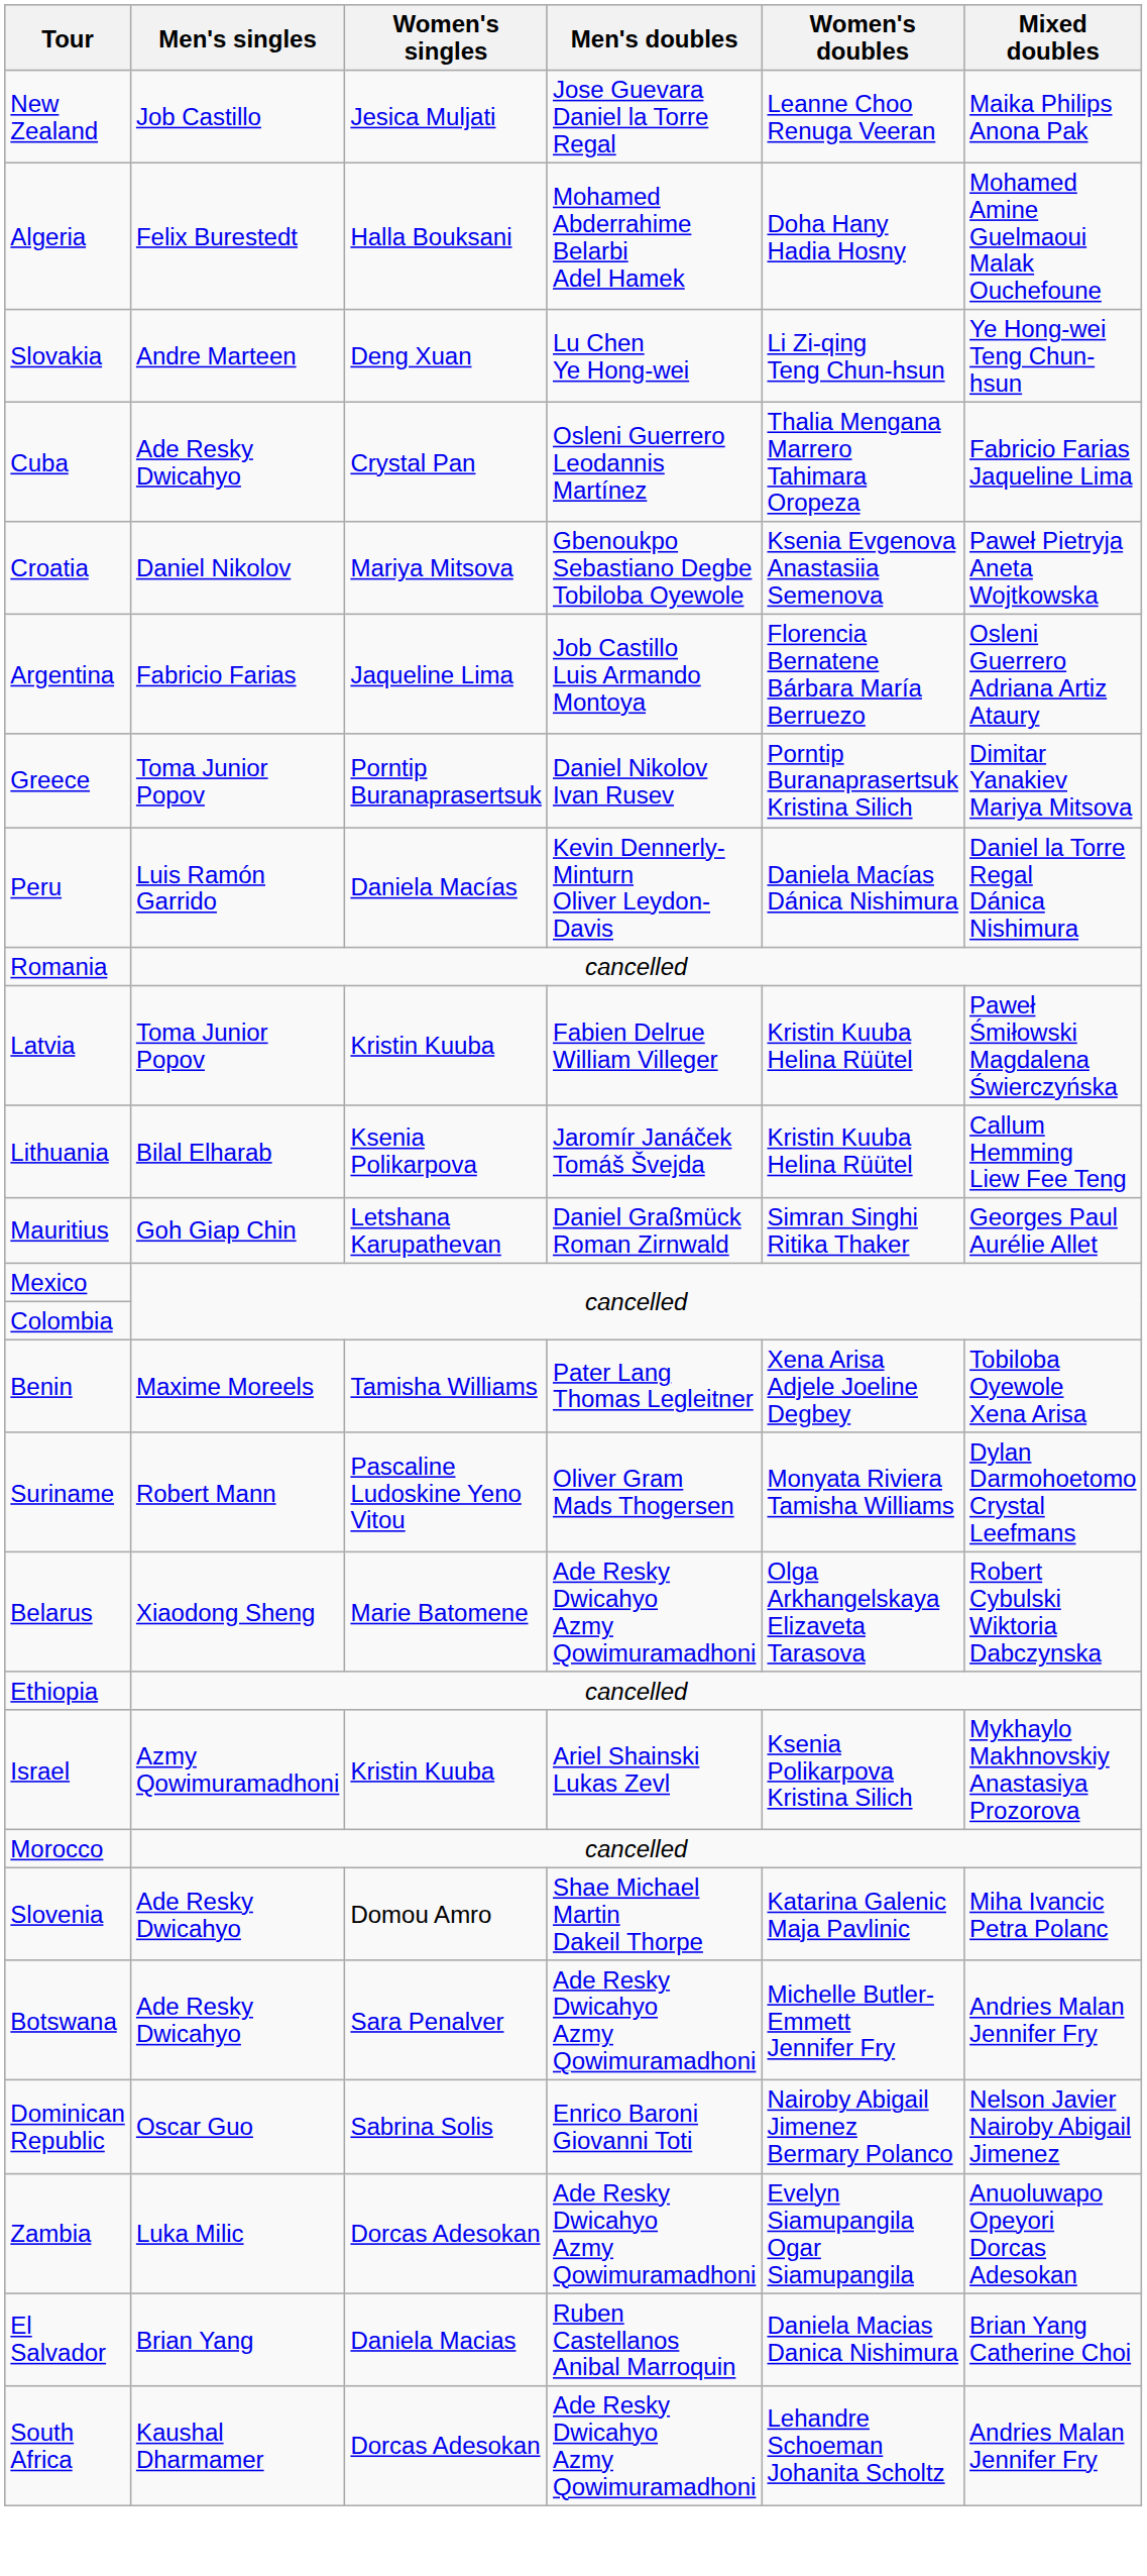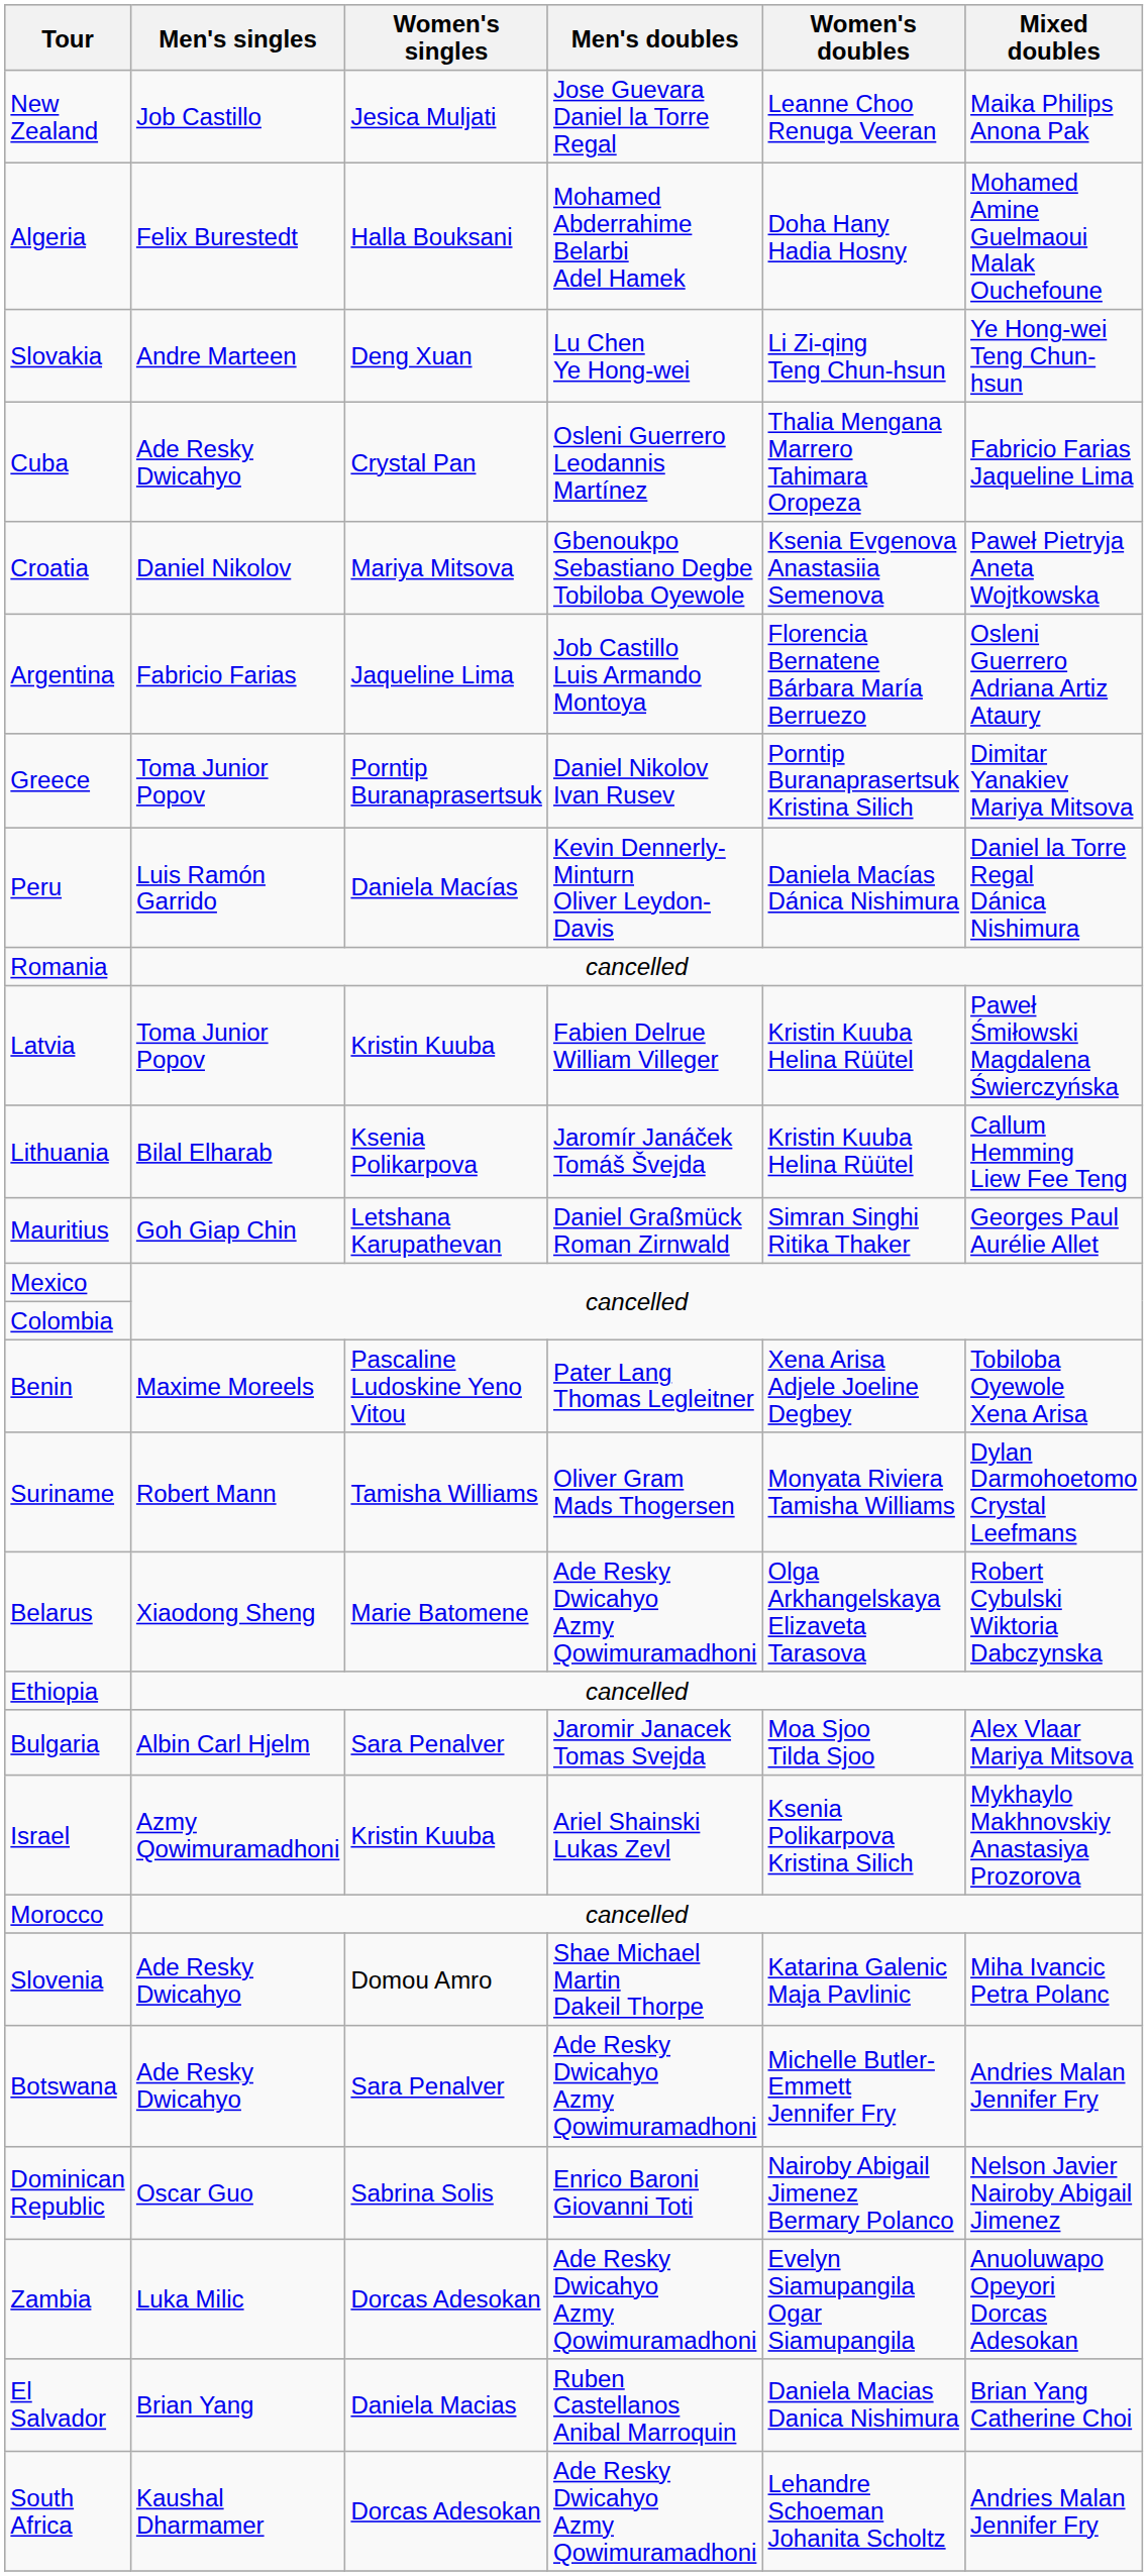 <table class="wikitable" style="font-size:95%">
 <tr>
 <th>Tour</th>
 <th>Men's singles</th>
 <th>Women's singles</th>
 <th>Men's doubles</th>
 <th>Women's doubles</th>
 <th>Mixed doubles</th>
 </tr>
 <tr>
 <td> <a href='#'>New Zealand</a></td>
 <td> <a href='#'>Job Castillo</a></td>
 <td> <a href='#'>Jesica Muljati</a></td>
 <td> <a href='#'>Jose Guevara</a> <br>  <a href='#'>Daniel la Torre Regal</a></td>
 <td> <a href='#'>Leanne Choo</a> <br>  <a href='#'>Renuga Veeran</a></td>
 <td> <a href='#'>Maika Philips</a> <br>  <a href='#'>Anona Pak</a></td>
 </tr>
 <tr>
 <td> <a href='#'>Algeria</a></td>
 <td> <a href='#'>Felix Burestedt</a></td>
 <td> <a href='#'>Halla Bouksani</a></td>
 <td> <a href='#'>Mohamed Abderrahime Belarbi</a> <br>  <a href='#'>Adel Hamek</a></td>
 <td> <a href='#'>Doha Hany</a> <br>  <a href='#'>Hadia Hosny</a></td>
 <td> <a href='#'>Mohamed Amine Guelmaoui</a> <br>  <a href='#'>Malak Ouchefoune</a></td>
 </tr>
 <tr>
 <td> <a href='#'>Slovakia</a></td>
 <td> <a href='#'>Andre Marteen</a></td>
 <td> <a href='#'>Deng Xuan</a></td>
 <td> <a href='#'>Lu Chen</a> <br>  <a href='#'>Ye Hong-wei</a></td>
 <td> <a href='#'>Li Zi-qing</a> <br>  <a href='#'>Teng Chun-hsun</a></td>
 <td> <a href='#'>Ye Hong-wei</a> <br>  <a href='#'>Teng Chun-hsun</a></td>
 </tr>
 <tr>
 <td> <a href='#'>Cuba</a></td>
 <td> <a href='#'>Ade Resky Dwicahyo</a></td>
 <td> <a href='#'>Crystal Pan</a></td>
 <td> <a href='#'>Osleni Guerrero</a> <br>  <a href='#'>Leodannis Martínez</a></td>
 <td> <a href='#'>Thalia Mengana Marrero</a> <br>  <a href='#'>Tahimara Oropeza</a></td>
 <td> <a href='#'>Fabricio Farias</a> <br>  <a href='#'>Jaqueline Lima</a></td>
 </tr>
 <tr>
 <td> <a href='#'>Croatia</a></td>
 <td> <a href='#'>Daniel Nikolov</a></td>
 <td> <a href='#'>Mariya Mitsova</a></td>
 <td> <a href='#'>Gbenoukpo Sebastiano Degbe</a> <br>  <a href='#'>Tobiloba Oyewole</a></td>
 <td> <a href='#'>Ksenia Evgenova</a> <br>  <a href='#'>Anastasiia Semenova</a></td>
 <td> <a href='#'>Paweł Pietryja</a> <br>  <a href='#'>Aneta Wojtkowska</a></td>
 </tr>
 <tr>
 <td> <a href='#'>Argentina</a></td>
 <td> <a href='#'>Fabricio Farias</a></td>
 <td> <a href='#'>Jaqueline Lima</a></td>
 <td> <a href='#'>Job Castillo</a> <br>  <a href='#'>Luis Armando Montoya</a></td>
 <td> <a href='#'>Florencia Bernatene</a> <br>  <a href='#'>Bárbara María Berruezo</a></td>
 <td> <a href='#'>Osleni Guerrero</a> <br>  <a href='#'>Adriana Artiz Ataury</a></td>
 </tr>
 <tr>
 <td> <a href='#'>Greece</a></td>
 <td> <a href='#'>Toma Junior Popov</a></td>
 <td> <a href='#'>Porntip Buranaprasertsuk</a></td>
 <td> <a href='#'>Daniel Nikolov</a> <br>  <a href='#'>Ivan Rusev</a></td>
 <td> <a href='#'>Porntip Buranaprasertsuk</a> <br>  <a href='#'>Kristina Silich</a></td>
 <td> <a href='#'>Dimitar Yanakiev</a> <br>  <a href='#'>Mariya Mitsova</a></td>
 </tr>
 <tr>
 <td> <a href='#'>Peru</a></td>
 <td> <a href='#'>Luis Ramón Garrido</a></td>
 <td> <a href='#'>Daniela Macías</a></td>
 <td> <a href='#'>Kevin Dennerly-Minturn</a> <br>  <a href='#'>Oliver Leydon-Davis</a></td>
 <td> <a href='#'>Daniela Macías</a> <br>  <a href='#'>Dánica Nishimura</a></td>
 <td> <a href='#'>Daniel la Torre Regal</a> <br>  <a href='#'>Dánica Nishimura</a></td>
 </tr>
 <tr>
 <td> <a href='#'>Romania</a></td>
 <td align="center" colspan="5"><em>cancelled</em></td>
 </tr>
 <tr>
 <td> <a href='#'>Latvia</a></td>
 <td> <a href='#'>Toma Junior Popov</a></td>
 <td> <a href='#'>Kristin Kuuba</a></td>
 <td> <a href='#'>Fabien Delrue</a> <br>  <a href='#'>William Villeger</a></td>
 <td> <a href='#'>Kristin Kuuba</a> <br>  <a href='#'>Helina Rüütel</a></td>
 <td> <a href='#'>Paweł Śmiłowski</a> <br>  <a href='#'>Magdalena Świerczyńska</a></td>
 </tr>
 <tr>
 <td> <a href='#'>Lithuania</a></td>
 <td> <a href='#'>Bilal Elharab</a></td>
 <td> <a href='#'>Ksenia Polikarpova</a></td>
 <td> <a href='#'>Jaromír Janáček</a> <br>  <a href='#'>Tomáš Švejda</a></td>
 <td> <a href='#'>Kristin Kuuba</a> <br>  <a href='#'>Helina Rüütel</a></td>
 <td> <a href='#'>Callum Hemming</a> <br>  <a href='#'>Liew Fee Teng</a></td>
 </tr>
 <tr>
 <td> <a href='#'>Mauritius</a></td>
 <td> <a href='#'>Goh Giap Chin</a></td>
 <td> <a href='#'>Letshana Karupathevan</a></td>
 <td> <a href='#'>Daniel Graßmück</a> <br>  <a href='#'>Roman Zirnwald</a></td>
 <td> <a href='#'>Simran Singhi</a> <br>  <a href='#'>Ritika Thaker</a></td>
 <td> <a href='#'>Georges Paul</a> <br>  <a href='#'>Aurélie Allet</a></td>
 </tr>
 <tr>
 <td> <a href='#'>Mexico</a></td>
 <td align="center" rowspan="2" colspan="5"><em>cancelled</em></td>
 </tr>
 <tr>
 <td> <a href='#'>Colombia</a></td>
 </tr>
 <tr>
 <td> <a href='#'>Benin</a></td>
 <td> <a href='#'>Maxime Moreels</a></td>
-<td> <a href='#'>Tamisha Williams</a></td>
+<td> <a href='#'>Pascaline Ludoskine Yeno Vitou</a></td>
 <td> <a href='#'>Pater Lang</a> <br>  <a href='#'>Thomas Legleitner</a></td>
 <td> <a href='#'>Xena Arisa</a> <br>  <a href='#'>Adjele Joeline Degbey</a></td>
 <td> <a href='#'>Tobiloba Oyewole</a> <br>  <a href='#'>Xena Arisa</a></td>
 </tr>
 <tr>
 <td> <a href='#'>Suriname</a></td>
 <td> <a href='#'>Robert Mann</a></td>
-<td> <a href='#'>Pascaline Ludoskine Yeno Vitou</a></td>
+<td> <a href='#'>Tamisha Williams</a></td>
 <td> <a href='#'>Oliver Gram</a>  <br>  <a href='#'>Mads Thogersen</a></td>
 <td> <a href='#'>Monyata Riviera</a><br>  <a href='#'>Tamisha Williams</a></td>
 <td> <a href='#'>Dylan Darmohoetomo</a>  <br>  <a href='#'>Crystal Leefmans</a></td>
 </tr>
 <tr>
 <td> <a href='#'>Belarus</a></td>
 <td> <a href='#'>Xiaodong Sheng</a></td>
 <td> <a href='#'>Marie Batomene</a></td>
 <td> <a href='#'>Ade Resky Dwicahyo</a> <br>  <a href='#'>Azmy Qowimuramadhoni</a></td>
 <td> <a href='#'>Olga Arkhangelskaya</a>  <br>  <a href='#'>Elizaveta Tarasova</a></td>
 <td> <a href='#'>Robert Cybulski</a>  <br>  <a href='#'>Wiktoria Dabczynska</a></td>
 </tr>
 <tr>
 <td> <a href='#'>Ethiopia</a></td>
 <td align="center" colspan="5"><em>cancelled</em></td>
+</tr>
+<tr>
+<td> <a href='#'>Bulgaria</a></td>
+<td> <a href='#'>Albin Carl Hjelm</a></td>
+<td> <a href='#'>Sara Penalver</a></td>
+<td> <a href='#'>Jaromir Janacek</a>  <br>  <a href='#'>Tomas Svejda</a></td>
+<td> <a href='#'>Moa Sjoo</a>  <br>  <a href='#'>Tilda Sjoo</a></td>
+<td> <a href='#'>Alex Vlaar</a>  <br>  <a href='#'>Mariya Mitsova</a></td>
 </tr>
 <tr>
 <td> <a href='#'>Israel</a></td>
 <td> <a href='#'>Azmy Qowimuramadhoni</a></td>
 <td> <a href='#'>Kristin Kuuba</a></td>
 <td> <a href='#'>Ariel Shainski</a>  <br>  <a href='#'>Lukas Zevl</a></td>
 <td> <a href='#'>Ksenia Polikarpova</a>  <br>  <a href='#'>Kristina Silich</a></td>
 <td> <a href='#'>Mykhaylo Makhnovskiy</a> <br>  <a href='#'>Anastasiya Prozorova</a></td>
 </tr>
 <tr>
 <td> <a href='#'>Morocco</a></td>
 <td align="center" colspan="5"><em>cancelled</em></td>
 </tr>
 <tr>
 <td> <a href='#'>Slovenia</a></td>
 <td> <a href='#'>Ade Resky Dwicahyo</a></td>
 <td> Domou Amro</td>
 <td> <a href='#'>Shae Michael Martin</a> <br>  <a href='#'>Dakeil Thorpe</a></td>
 <td> <a href='#'>Katarina Galenic</a>  <br>  <a href='#'>Maja Pavlinic</a></td>
 <td> <a href='#'>Miha Ivancic</a>  <br>  <a href='#'>Petra Polanc</a></td>
 </tr>
 <tr>
 <td> <a href='#'>Botswana</a></td>
 <td> <a href='#'>Ade Resky Dwicahyo</a></td>
 <td> <a href='#'>Sara Penalver</a></td>
 <td> <a href='#'>Ade Resky Dwicahyo</a> <br>  <a href='#'>Azmy Qowimuramadhoni</a></td>
 <td> <a href='#'>Michelle Butler-Emmett</a>  <br>  <a href='#'>Jennifer Fry</a></td>
 <td> <a href='#'>Andries Malan</a>  <br>  <a href='#'>Jennifer Fry</a></td>
 </tr>
 <tr>
 <td> <a href='#'>Dominican Republic</a></td>
 <td> <a href='#'>Oscar Guo</a></td>
 <td> <a href='#'>Sabrina Solis</a></td>
 <td> <a href='#'>Enrico Baroni</a> <br>  <a href='#'>Giovanni Toti</a></td>
 <td> <a href='#'>Nairoby Abigail Jimenez</a>  <br>  <a href='#'>Bermary Polanco</a></td>
 <td> <a href='#'>Nelson Javier</a>  <br>  <a href='#'>Nairoby Abigail Jimenez</a></td>
 </tr>
 <tr>
 <td> <a href='#'>Zambia</a></td>
 <td> <a href='#'>Luka Milic</a></td>
 <td> <a href='#'>Dorcas Adesokan</a></td>
 <td> <a href='#'>Ade Resky Dwicahyo</a>  <br>  <a href='#'>Azmy Qowimuramadhoni</a></td>
 <td> <a href='#'>Evelyn Siamupangila</a>  <br>  <a href='#'>Ogar Siamupangila</a></td>
 <td> <a href='#'>Anuoluwapo Opeyori</a>  <br>  <a href='#'>Dorcas Adesokan</a></td>
 </tr>
 <tr>
 <td> <a href='#'>El Salvador</a></td>
 <td> <a href='#'>Brian Yang</a></td>
 <td> <a href='#'>Daniela Macias</a></td>
 <td> <a href='#'>Ruben Castellanos</a>  <br>  <a href='#'>Anibal Marroquin</a></td>
 <td> <a href='#'>Daniela Macias</a>  <br>  <a href='#'>Danica Nishimura</a></td>
 <td> <a href='#'>Brian Yang</a>  <br>  <a href='#'>Catherine Choi</a></td>
 </tr>
 <tr>
 <td> <a href='#'>South Africa</a></td>
 <td> <a href='#'>Kaushal Dharmamer</a></td>
 <td> <a href='#'>Dorcas Adesokan</a></td>
 <td> <a href='#'>Ade Resky Dwicahyo</a>  <br>  <a href='#'>Azmy Qowimuramadhoni</a></td>
 <td> <a href='#'>Lehandre Schoeman</a>  <br>  <a href='#'>Johanita Scholtz</a></td>
 <td> <a href='#'>Andries Malan</a>  <br>  <a href='#'>Jennifer Fry</a></td>
 </tr>
 </table>
